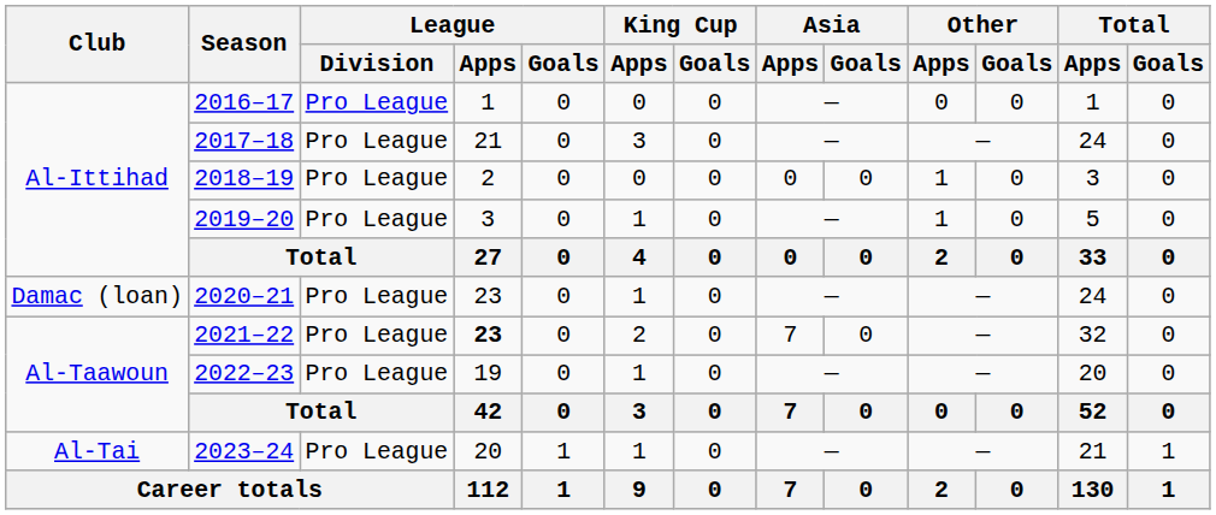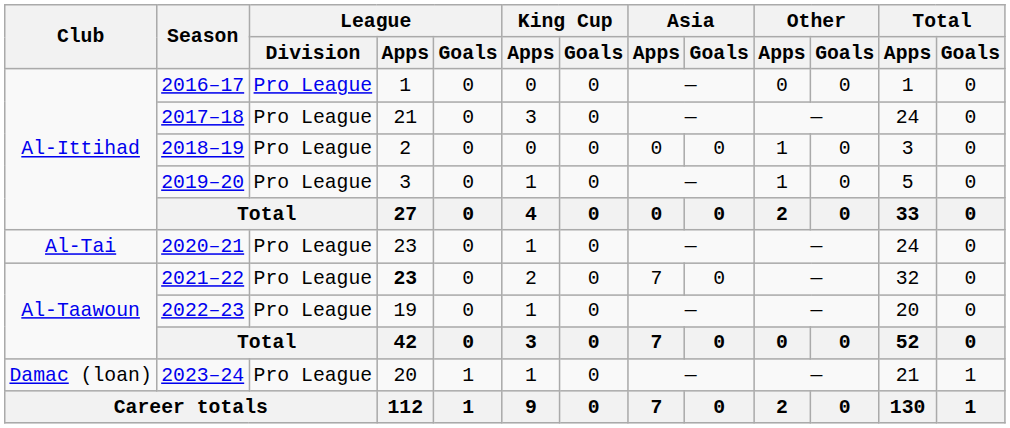 <table class="wikitable" style="text-align: center">
 <tr>
 <th rowspan=2>Club</th>
 <th rowspan=2>Season</th>
 <th colspan=3>League</th>
 <th colspan=2>King Cup</th>
 <th colspan=2>Asia</th>
 <th colspan=2>Other</th>
 <th colspan=2>Total</th>
 </tr>
 <tr>
 <th>Division</th>
 <th>Apps</th>
 <th>Goals</th>
 <th>Apps</th>
 <th>Goals</th>
 <th>Apps</th>
 <th>Goals</th>
 <th>Apps</th>
 <th>Goals</th>
 <th>Apps</th>
 <th>Goals</th>
 </tr>
 <tr>
 <td rowspan=5><a href='#'>Al-Ittihad</a></td>
 <td><a href='#'>2016–17</a></td>
 <td><a href='#'>Pro League</a></td>
 <td>1</td>
 <td>0</td>
 <td>0</td>
 <td>0</td>
 <td colspan=2>—</td>
 <td>0</td>
 <td>0</td>
 <td>1</td>
 <td>0</td>
 </tr>
 <tr>
 <td><a href='#'>2017–18</a></td>
 <td>Pro League</td>
 <td>21</td>
 <td>0</td>
 <td>3</td>
 <td>0</td>
 <td colspan=2>—</td>
 <td colspan=2>—</td>
 <td>24</td>
 <td>0</td>
 </tr>
 <tr>
 <td><a href='#'>2018–19</a></td>
 <td>Pro League</td>
 <td>2</td>
 <td>0</td>
 <td>0</td>
 <td>0</td>
 <td>0</td>
 <td>0</td>
 <td>1</td>
 <td>0</td>
 <td>3</td>
 <td>0</td>
 </tr>
 <tr>
 <td><a href='#'>2019–20</a></td>
 <td>Pro League</td>
 <td>3</td>
 <td>0</td>
 <td>1</td>
 <td>0</td>
 <td colspan=2>—</td>
 <td>1</td>
 <td>0</td>
 <td>5</td>
 <td>0</td>
 </tr>
 <tr>
 <th colspan="2">Total</th>
 <th>27</th>
 <th>0</th>
 <th>4</th>
 <th>0</th>
 <th>0</th>
 <th>0</th>
 <th>2</th>
 <th>0</th>
 <th>33</th>
 <th>0</th>
 </tr>
 <tr>
-<td rowspan=1><a href='#'>Damac</a> (loan)</td>
+<td rowspan=1><a href='#'>Al-Tai</a></td>
 <td><a href='#'>2020–21</a></td>
 <td>Pro League</td>
 <td>23</td>
 <td>0</td>
 <td>1</td>
 <td>0</td>
 <td colspan=2>—</td>
 <td colspan=2>—</td>
 <td>24</td>
 <td>0</td>
 </tr>
 <tr>
 <td rowspan=3><a href='#'>Al-Taawoun</a></td>
 <td><a href='#'>2021–22</a></td>
 <td>Pro League</td>
 <td><strong>23</strong></td>
 <td>0</td>
 <td>2</td>
 <td>0</td>
 <td>7</td>
 <td>0</td>
 <td colspan=2>—</td>
 <td>32</td>
 <td>0</td>
 </tr>
 <tr>
 <td><a href='#'>2022–23</a></td>
 <td>Pro League</td>
 <td>19</td>
 <td>0</td>
 <td>1</td>
 <td>0</td>
 <td colspan=2>—</td>
 <td colspan=2>—</td>
 <td>20</td>
 <td>0</td>
 </tr>
 <tr>
 <th colspan="2">Total</th>
 <th>42</th>
 <th>0</th>
 <th>3</th>
 <th>0</th>
 <th>7</th>
 <th>0</th>
 <th>0</th>
 <th>0</th>
 <th>52</th>
 <th>0</th>
 </tr>
 <tr>
-<td rowspan=1><a href='#'>Al-Tai</a></td>
+<td rowspan=1><a href='#'>Damac</a> (loan)</td>
 <td><a href='#'>2023–24</a></td>
 <td>Pro League</td>
 <td>20</td>
 <td>1</td>
 <td>1</td>
 <td>0</td>
 <td colspan=2>—</td>
 <td colspan=2>—</td>
 <td>21</td>
 <td>1</td>
 </tr>
 <tr>
 <th colspan=3>Career totals</th>
 <th>112</th>
 <th>1</th>
 <th>9</th>
 <th>0</th>
 <th>7</th>
 <th>0</th>
 <th>2</th>
 <th>0</th>
 <th>130</th>
 <th>1</th>
 </tr>
 </table>
